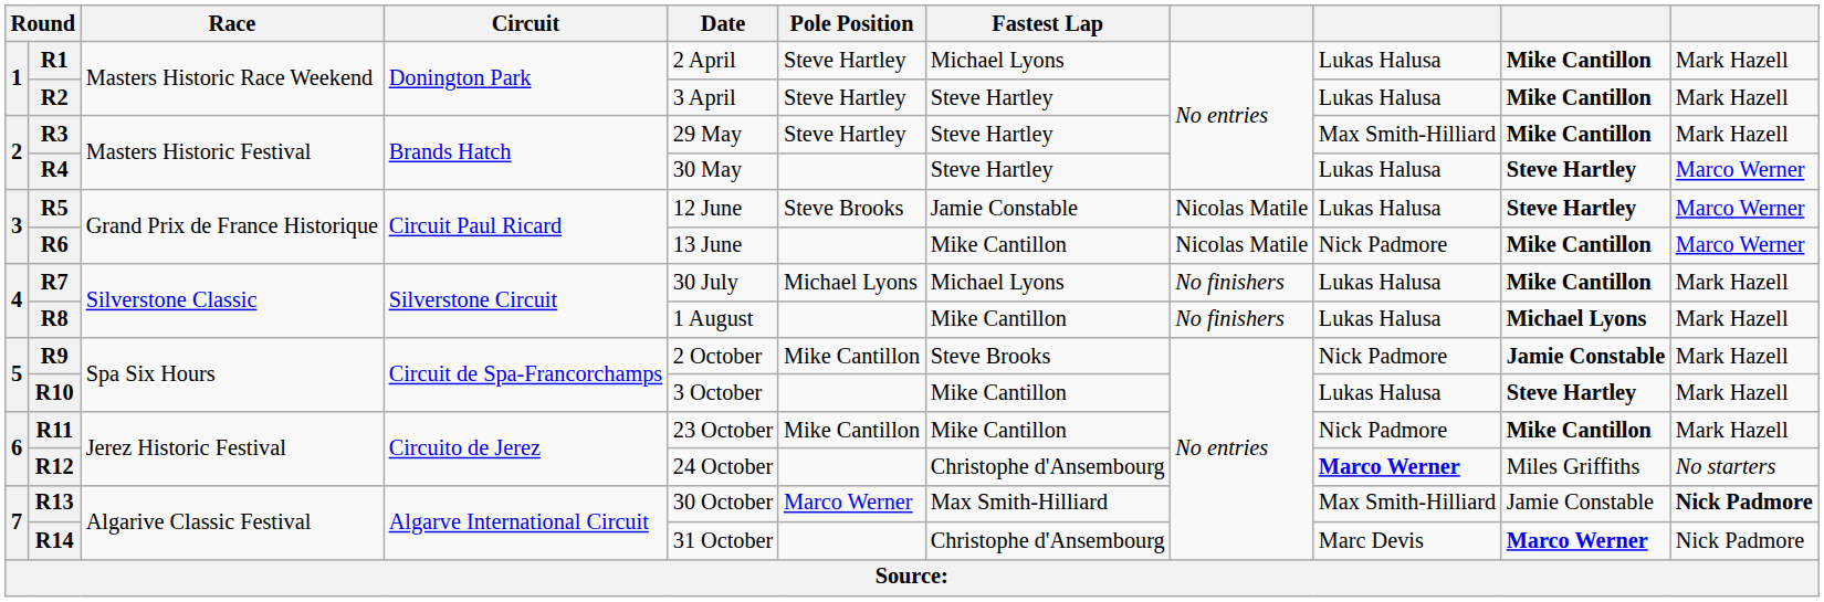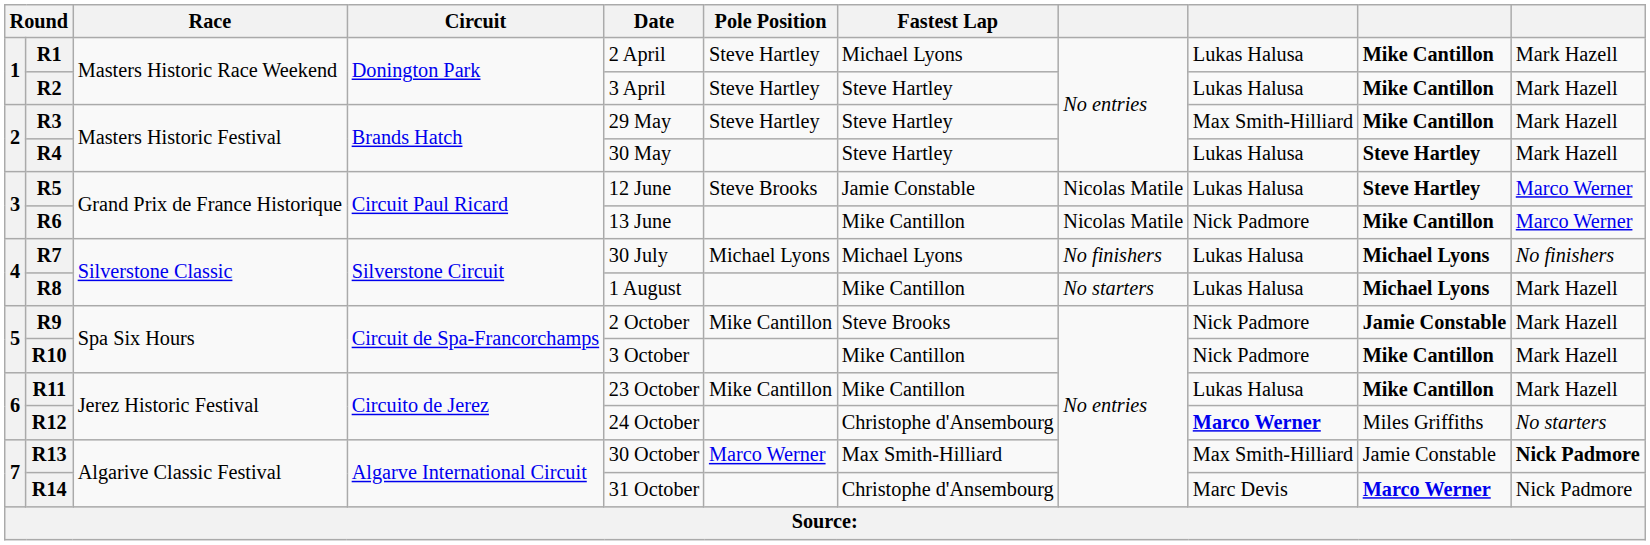 <table class="wikitable" style="font-size: 85%;">
 <tr>
 <th colspan=2>Round</th>
 <th>Race</th>
 <th>Circuit</th>
 <th>Date</th>
 <th>Pole Position</th>
 <th>Fastest Lap</th>
 <th></th>
 <th></th>
 <th></th>
 <th></th>
 </tr>
 <tr>
 <th rowspan=2>1</th>
 <th>R1</th>
 <td rowspan=2>Masters Historic Race Weekend</td>
 <td rowspan=2> <a href='#'>Donington Park</a></td>
 <td>2 April</td>
 <td> Steve Hartley</td>
 <td> Michael Lyons</td>
 <td rowspan=4><em>No entries</em></td>
 <td> Lukas Halusa</td>
 <td><strong> Mike Cantillon</strong></td>
 <td> Mark Hazell</td>
 </tr>
 <tr>
 <th>R2</th>
 <td>3 April</td>
 <td> Steve Hartley</td>
 <td> Steve Hartley</td>
 <td> Lukas Halusa</td>
 <td><strong> Mike Cantillon</strong></td>
 <td> Mark Hazell</td>
 </tr>
 <tr>
 <th rowspan=2>2</th>
 <th>R3</th>
 <td rowspan=2>Masters Historic Festival</td>
 <td rowspan=2> <a href='#'>Brands Hatch</a></td>
 <td>29 May</td>
 <td> Steve Hartley</td>
 <td> Steve Hartley</td>
 <td> Max Smith-Hilliard</td>
 <td><strong> Mike Cantillon</strong></td>
 <td> Mark Hazell</td>
 </tr>
 <tr>
 <th>R4</th>
 <td>30 May</td>
 <td></td>
 <td> Steve Hartley</td>
 <td> Lukas Halusa</td>
 <td><strong> Steve Hartley</strong></td>
-<td> <a href='#'>Marco Werner</a></td>
+<td> Mark Hazell</td>
 </tr>
 <tr>
 <th rowspan=2>3</th>
 <th>R5</th>
 <td rowspan=2>Grand Prix de France Historique</td>
 <td rowspan=2> <a href='#'>Circuit Paul Ricard</a></td>
 <td>12 June</td>
 <td> Steve Brooks</td>
 <td> Jamie Constable</td>
 <td> Nicolas Matile</td>
 <td> Lukas Halusa</td>
 <td><strong> Steve Hartley</strong></td>
 <td> <a href='#'>Marco Werner</a></td>
 </tr>
 <tr>
 <th>R6</th>
 <td>13 June</td>
 <td></td>
 <td> Mike Cantillon</td>
 <td> Nicolas Matile</td>
 <td> Nick Padmore</td>
 <td><strong> Mike Cantillon</strong></td>
 <td> <a href='#'>Marco Werner</a></td>
 </tr>
 <tr>
 <th rowspan=2>4</th>
 <th>R7</th>
 <td rowspan=2><a href='#'>Silverstone Classic</a></td>
 <td rowspan=2> <a href='#'>Silverstone Circuit</a></td>
 <td>30 July</td>
 <td> Michael Lyons</td>
 <td> Michael Lyons</td>
 <td><em>No finishers</em></td>
 <td> Lukas Halusa</td>
-<td><strong> Mike Cantillon</strong></td>
-<td> Mark Hazell</td>
+<td><strong> Michael Lyons</strong></td>
+<td><em>No finishers</em></td>
 </tr>
 <tr>
 <th>R8</th>
 <td>1 August</td>
 <td></td>
 <td> Mike Cantillon</td>
-<td><em>No finishers</em></td>
+<td><em>No starters</em></td>
 <td> Lukas Halusa</td>
 <td><strong> Michael Lyons</strong></td>
 <td> Mark Hazell</td>
 </tr>
 <tr>
 <th rowspan=2>5</th>
 <th>R9</th>
 <td rowspan=2>Spa Six Hours</td>
 <td rowspan=2> <a href='#'>Circuit de Spa-Francorchamps</a></td>
 <td>2 October</td>
 <td> Mike Cantillon</td>
 <td> Steve Brooks</td>
 <td rowspan=6><em>No entries</em></td>
 <td> Nick Padmore</td>
 <td><strong> Jamie Constable</strong></td>
 <td> Mark Hazell</td>
 </tr>
 <tr>
 <th>R10</th>
 <td>3 October</td>
 <td></td>
 <td> Mike Cantillon</td>
-<td> Lukas Halusa</td>
-<td><strong> Steve Hartley</strong></td>
+<td> Nick Padmore</td>
+<td><strong> Mike Cantillon</strong></td>
 <td> Mark Hazell</td>
 </tr>
 <tr>
 <th rowspan=2>6</th>
 <th>R11</th>
 <td rowspan=2>Jerez Historic Festival</td>
 <td rowspan=2> <a href='#'>Circuito de Jerez</a></td>
 <td>23 October</td>
 <td> Mike Cantillon</td>
 <td> Mike Cantillon</td>
-<td> Nick Padmore</td>
+<td> Lukas Halusa</td>
 <td><strong> Mike Cantillon</strong></td>
 <td> Mark Hazell</td>
 </tr>
 <tr>
 <th>R12</th>
 <td>24 October</td>
 <td></td>
 <td> Christophe d'Ansembourg</td>
 <td><strong> <a href='#'>Marco Werner</a></strong></td>
 <td> Miles Griffiths</td>
 <td><em>No starters</em></td>
 </tr>
 <tr>
 <th rowspan=2>7</th>
 <th>R13</th>
 <td rowspan=2>Algarive Classic Festival</td>
 <td rowspan=2> <a href='#'>Algarve International Circuit</a></td>
 <td>30 October</td>
 <td> <a href='#'>Marco Werner</a></td>
 <td> Max Smith-Hilliard</td>
 <td> Max Smith-Hilliard</td>
 <td> Jamie Constable</td>
 <td> <strong>Nick Padmore</strong></td>
 </tr>
 <tr>
 <th>R14</th>
 <td>31 October</td>
 <td></td>
 <td> Christophe d'Ansembourg</td>
 <td> Marc Devis</td>
 <td><strong> <a href='#'>Marco Werner</a></strong></td>
 <td> Nick Padmore</td>
 </tr>
 <tr>
 <th colspan=11>Source:</th>
 </tr>
 </table>
